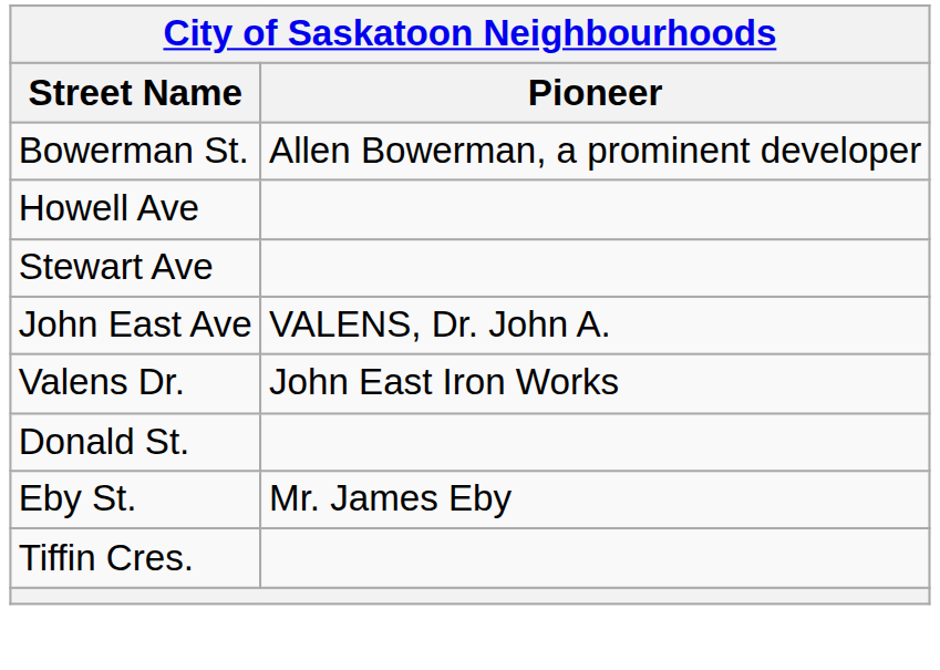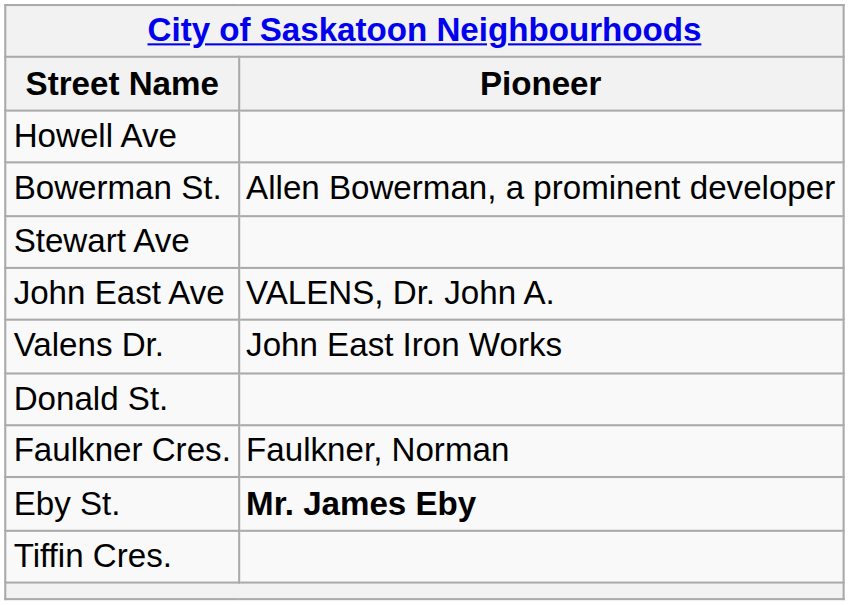 <table class="wikitable" style="margin:auto">
 <tr>
 <th colspan=2><a href='#'>City of Saskatoon Neighbourhoods</a></th>
 </tr>
 <tr>
 <th>Street Name</th>
 <th>Pioneer</th>
 </tr>
 <tr>
+<td>Howell Ave</td>
+<td></td>
+</tr>
+<tr>
 <td>Bowerman St.</td>
 <td>Allen Bowerman, a prominent developer</td>
-</tr>
-<tr>
-<td>Howell Ave</td>
-<td></td>
 </tr>
 <tr>
 <td>Stewart Ave</td>
 <td></td>
 </tr>
 <tr>
 <td>John East Ave</td>
 <td>VALENS, Dr. John A.</td>
 </tr>
 <tr>
 <td>Valens Dr.</td>
 <td>John East Iron Works</td>
 </tr>
 <tr>
 <td>Donald St.</td>
 <td></td>
 </tr>
 <tr>
+<td>Faulkner Cres.</td>
+<td>Faulkner, Norman</td>
+</tr>
+<tr>
 <td>Eby St.</td>
-<td>Mr. James Eby</td>
+<td><strong>Mr. James Eby</strong></td>
 </tr>
 <tr>
 <td>Tiffin Cres.</td>
 <td></td>
 </tr>
 <tr>
 <th colspan=2></th>
 </tr>
 </table>
